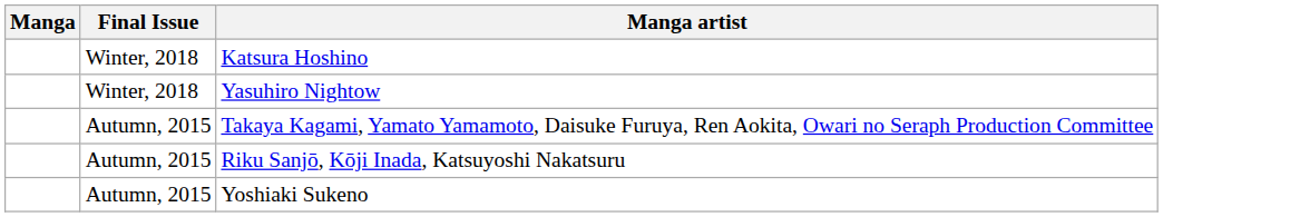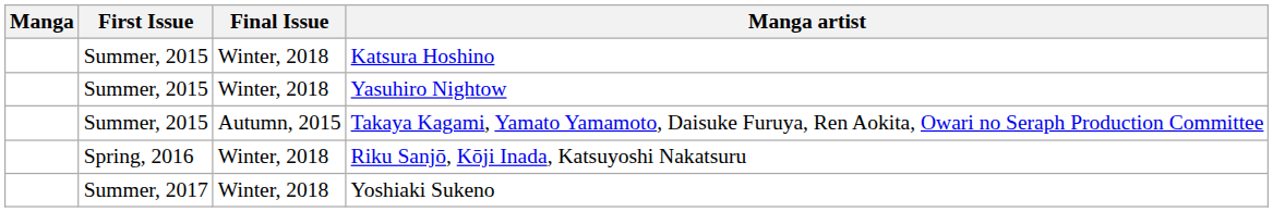 <table class="wikitable sortable" style="background: #FFF;">
 <tr>
 <th>Manga</th>
+<th>First Issue</th>
 <th>Final Issue</th>
 <th>Manga artist</th>
 </tr>
 <tr>
 <td></td>
+<td>Summer, 2015</td>
 <td>Winter, 2018</td>
 <td><a href='#'>Katsura Hoshino</a></td>
 </tr>
 <tr>
 <td></td>
+<td>Summer, 2015</td>
 <td>Winter, 2018</td>
 <td><a href='#'>Yasuhiro Nightow</a></td>
 </tr>
 <tr>
 <td></td>
+<td>Summer, 2015</td>
 <td>Autumn, 2015</td>
 <td><a href='#'>Takaya Kagami</a>, <a href='#'>Yamato Yamamoto</a>, Daisuke Furuya, Ren Aokita, <a href='#'>Owari no Seraph Production Committee</a></td>
 </tr>
 <tr>
 <td></td>
-<td>Autumn, 2015</td>
+<td>Spring, 2016</td>
+<td>Winter, 2018</td>
 <td><a href='#'>Riku Sanjō</a>, <a href='#'>Kōji Inada</a>, Katsuyoshi Nakatsuru</td>
 </tr>
 <tr>
 <td></td>
-<td>Autumn, 2015</td>
+<td>Summer, 2017</td>
+<td>Winter, 2018</td>
 <td>Yoshiaki Sukeno</td>
 </tr>
 </table>
